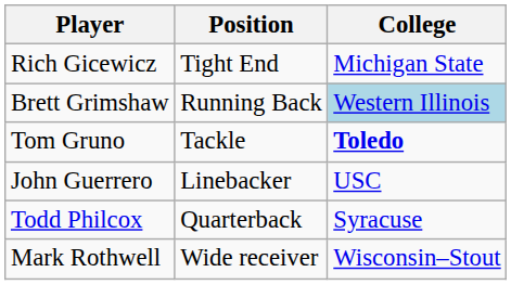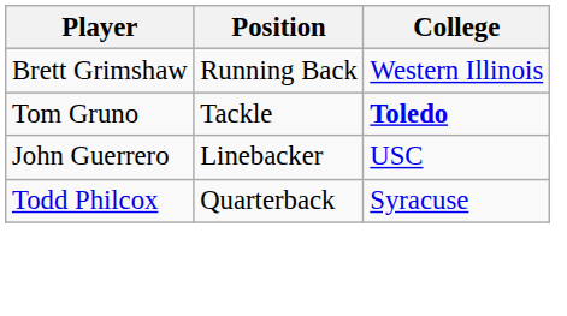 <table class="wikitable">
 <tr>
 <th>Player</th>
 <th>Position</th>
 <th>College</th>
 </tr>
 <tr>
-<td>Rich Gicewicz</td>
-<td>Tight End</td>
-<td><a href='#'>Michigan State</a></td>
-</tr>
-<tr>
 <td>Brett Grimshaw</td>
 <td>Running Back</td>
-<td style="background: lightblue;"><a href='#'>Western Illinois</a></td>
+<td><a href='#'>Western Illinois</a></td>
 </tr>
 <tr>
 <td>Tom Gruno</td>
 <td>Tackle</td>
 <td><strong><a href='#'>Toledo</a></strong></td>
 </tr>
 <tr>
 <td>John Guerrero</td>
 <td>Linebacker</td>
 <td><a href='#'>USC</a></td>
 </tr>
 <tr>
 <td><a href='#'>Todd Philcox</a></td>
 <td>Quarterback</td>
 <td><a href='#'>Syracuse</a></td>
 </tr>
-<tr>
-<td>Mark Rothwell</td>
-<td>Wide receiver</td>
-<td><a href='#'>Wisconsin–Stout</a></td>
-</tr>
 </table>
